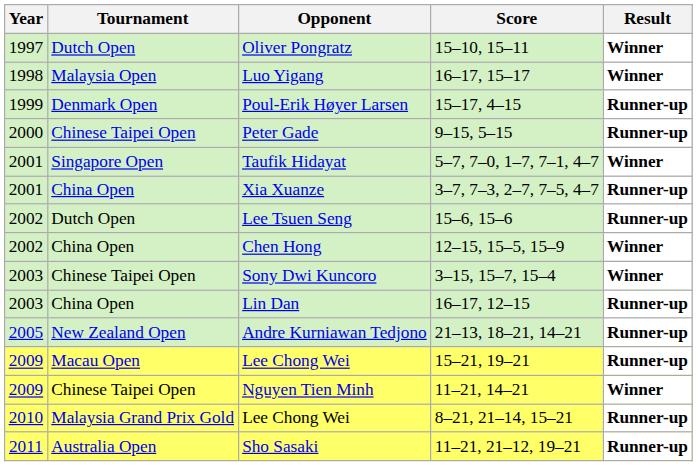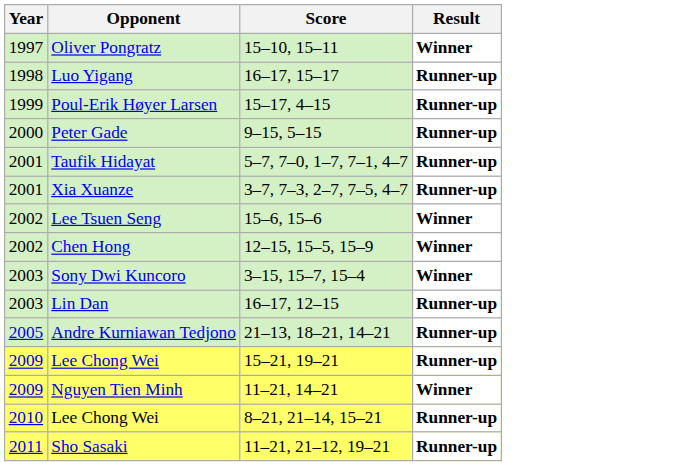 <table class="sortable wikitable" style="font-size: 90%;">
 <tr>
 <th>Year</th>
-<th>Tournament</th>
 <th>Opponent</th>
 <th>Score</th>
 <th>Result</th>
 </tr>
 <tr style="background:#D4F1C5">
 <td align="center">1997</td>
-<td align="left"><a href='#'>Dutch Open</a></td>
 <td align="left"> <a href='#'>Oliver Pongratz</a></td>
 <td align="left">15–10, 15–11</td>
 <td style="text-align:left; background:white"> <strong>Winner</strong></td>
 </tr>
 <tr style="background:#D4F1C5">
 <td align="center">1998</td>
-<td align="left"><a href='#'>Malaysia Open</a></td>
 <td align="left"> <a href='#'>Luo Yigang</a></td>
 <td align="left">16–17, 15–17</td>
-<td style="text-align:left; background:white"> <strong>Winner</strong></td>
+<td style="text-align:left; background:white"> <strong>Runner-up</strong></td>
 </tr>
 <tr style="background:#D4F1C5">
 <td align="center">1999</td>
-<td align="left"><a href='#'>Denmark Open</a></td>
 <td align="left"> <a href='#'>Poul-Erik Høyer Larsen</a></td>
 <td align="left">15–17, 4–15</td>
 <td style="text-align:left; background:white"> <strong>Runner-up</strong></td>
 </tr>
 <tr style="background:#D4F1C5">
 <td align="center">2000</td>
-<td align="left"><a href='#'>Chinese Taipei Open</a></td>
 <td align="left"> <a href='#'>Peter Gade</a></td>
 <td align="left">9–15, 5–15</td>
 <td style="text-align:left; background:white"> <strong>Runner-up</strong></td>
 </tr>
 <tr style="background:#D4F1C5">
 <td align="center">2001</td>
-<td align="left"><a href='#'>Singapore Open</a></td>
 <td align="left"> <a href='#'>Taufik Hidayat</a></td>
 <td align="left">5–7, 7–0, 1–7, 7–1, 4–7</td>
-<td style="text-align:left; background:white"> <strong>Winner</strong></td>
+<td style="text-align:left; background:white"> <strong>Runner-up</strong></td>
 </tr>
 <tr style="background:#D4F1C5">
 <td align="center">2001</td>
-<td align="left"><a href='#'>China Open</a></td>
 <td align="left"> <a href='#'>Xia Xuanze</a></td>
 <td align="left">3–7, 7–3, 2–7, 7–5, 4–7</td>
 <td style="text-align:left; background:white"> <strong>Runner-up</strong></td>
 </tr>
 <tr style="background:#D4F1C5">
 <td align="center">2002</td>
-<td align="left">Dutch Open</td>
 <td align="left"> <a href='#'>Lee Tsuen Seng</a></td>
 <td align="left">15–6, 15–6</td>
-<td style="text-align:left; background:white"> <strong>Runner-up</strong></td>
+<td style="text-align:left; background:white"> <strong>Winner</strong></td>
 </tr>
 <tr style="background:#D4F1C5">
 <td align="center">2002</td>
-<td align="left">China Open</td>
 <td align="left"> <a href='#'>Chen Hong</a></td>
 <td align="left">12–15, 15–5, 15–9</td>
 <td style="text-align:left; background:white"> <strong>Winner</strong></td>
 </tr>
 <tr style="background:#D4F1C5">
 <td align="center">2003</td>
-<td align="left">Chinese Taipei Open</td>
 <td align="left"> <a href='#'>Sony Dwi Kuncoro</a></td>
 <td align="left">3–15, 15–7, 15–4</td>
 <td style="text-align:left; background:white"> <strong>Winner</strong></td>
 </tr>
 <tr style="background:#D4F1C5">
 <td align="center">2003</td>
-<td align="left">China Open</td>
 <td align="left"> <a href='#'>Lin Dan</a></td>
 <td align="left">16–17, 12–15</td>
 <td style="text-align:left; background:white"> <strong>Runner-up</strong></td>
 </tr>
 <tr style="background:#D4F1C5">
 <td align="center"><a href='#'>2005</a></td>
-<td align="left"><a href='#'>New Zealand Open</a></td>
 <td align="left"> <a href='#'>Andre Kurniawan Tedjono</a></td>
 <td align="left">21–13, 18–21, 14–21</td>
 <td style="text-align:left; background:white"> <strong>Runner-up</strong></td>
 </tr>
 <tr style="background:#FFFF67">
 <td align="center"><a href='#'>2009</a></td>
-<td align="left"><a href='#'>Macau Open</a></td>
 <td align="left"> <a href='#'>Lee Chong Wei</a></td>
 <td align="left">15–21, 19–21</td>
 <td style="text-align:left; background:white"> <strong>Runner-up</strong></td>
 </tr>
 <tr style="background:#FFFF67">
 <td align="center"><a href='#'>2009</a></td>
-<td align="left">Chinese Taipei Open</td>
 <td align="left"> <a href='#'>Nguyen Tien Minh</a></td>
 <td align="left">11–21, 14–21</td>
 <td style="text-align:left; background:white"> <strong>Winner</strong></td>
 </tr>
 <tr style="background:#FFFF67">
 <td align="center"><a href='#'>2010</a></td>
-<td align="left"><a href='#'>Malaysia Grand Prix Gold</a></td>
 <td align="left"> Lee Chong Wei</td>
 <td align="left">8–21, 21–14, 15–21</td>
 <td style="text-align:left; background:white"> <strong>Runner-up</strong></td>
 </tr>
 <tr style="background:#FFFF67">
 <td align="center"><a href='#'>2011</a></td>
-<td align="left"><a href='#'>Australia Open</a></td>
 <td align="left"> <a href='#'>Sho Sasaki</a></td>
 <td align="left">11–21, 21–12, 19–21</td>
 <td style="text-align:left; background:white"> <strong>Runner-up</strong></td>
 </tr>
 </table>
